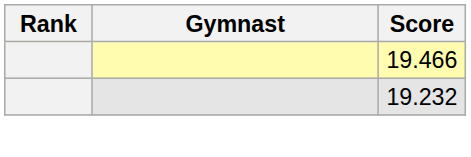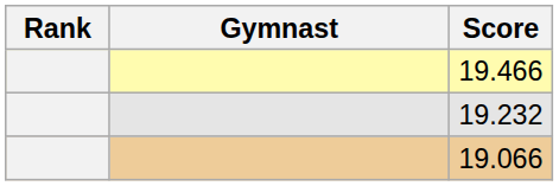 <table class="wikitable sortable" style="text-align:center; font-size:95%">
 <tr>
 <th scope="col" style="width:50px;">Rank</th>
 <th scope="col" style="width:180px;">Gymnast</th>
 <th scope="col" style="width:50px;">Score</th>
 </tr>
 <tr style="background:#fffcaf;">
 <th scope=row style="text-align:center"></th>
 <td style="text-align:left;"></td>
 <td>19.466</td>
 </tr>
 <tr style="background:#e5e5e5;">
 <th scope=row style="text-align:center"></th>
 <td style="text-align:left;"></td>
 <td>19.232</td>
 </tr>
+<tr style="background:#ec9;">
+<th scope=row style="text-align:center"></th>
+<td style="text-align:left;"></td>
+<td>19.066</td>
+</tr>
 </table>
